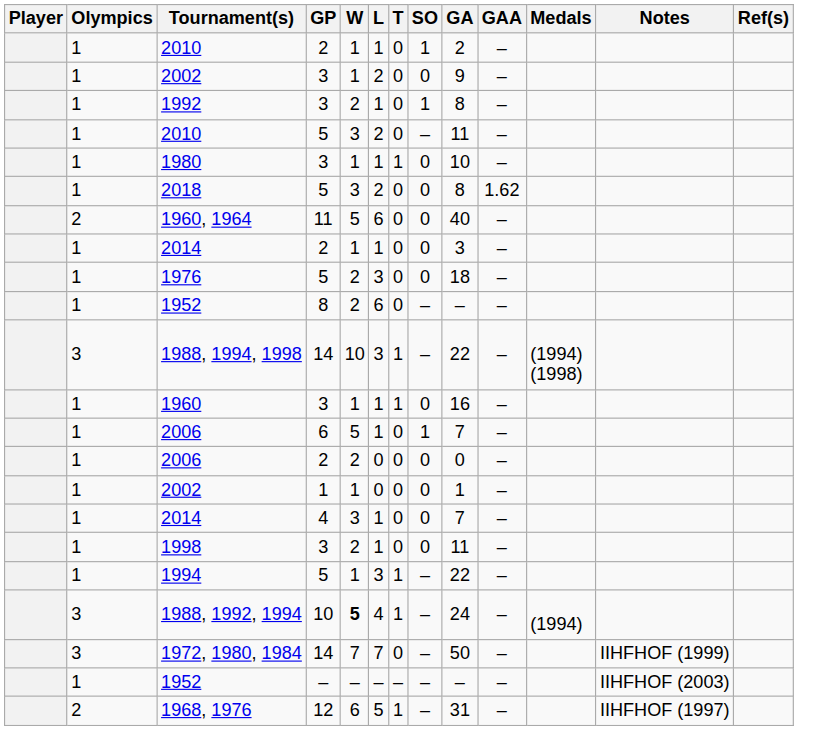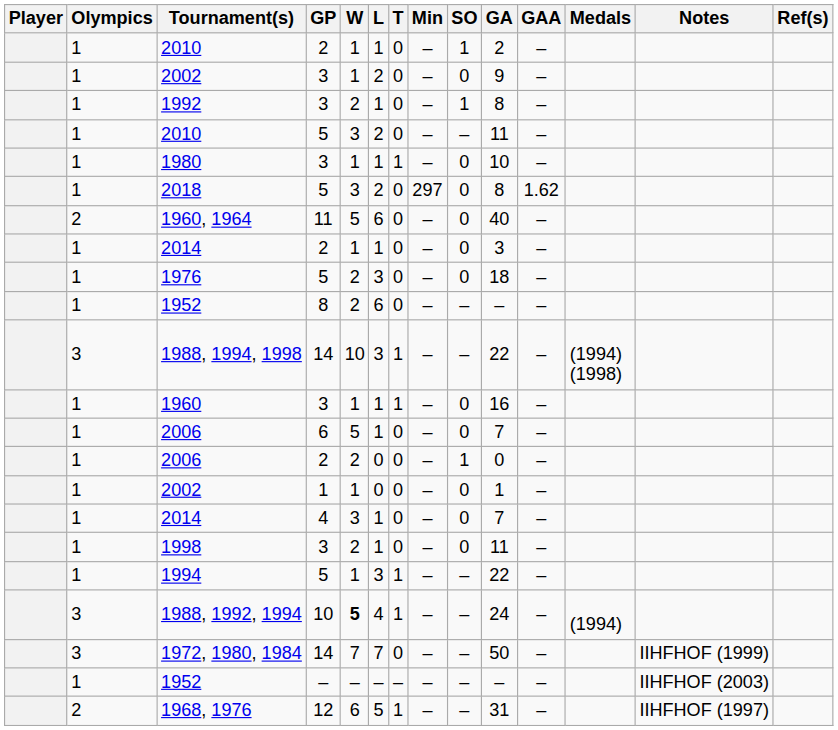 <table class="wikitable sortable plainrowheaders" style="text-align:center;">
 <tr>
 <th scope="col">Player</th>
 <th scope="col">Olympics</th>
 <th scope="col" data-sort-type="text">Tournament(s)</th>
 <th scope="col">GP</th>
 <th scope="col">W</th>
 <th scope="col">L</th>
 <th scope="col">T</th>
+<th scope="col">Min</th>
 <th scope="col">SO</th>
 <th scope="col">GA</th>
 <th scope="col">GAA</th>
 <th scope="col">Medals</th>
 <th scope="col">Notes</th>
 <th scope="col" class="unsortable">Ref(s)</th>
 </tr>
 <tr>
 <th scope="row"></th>
 <td align=left>1</td>
 <td align=left><a href='#'>2010</a></td>
 <td>2</td>
 <td>1</td>
 <td>1</td>
 <td>0</td>
+<td>–</td>
 <td>1</td>
 <td>2</td>
 <td>–</td>
 <td align=left></td>
 <td></td>
 <td></td>
 </tr>
 <tr>
 <th scope="row"></th>
 <td align=left>1</td>
 <td align=left><a href='#'>2002</a></td>
 <td>3</td>
 <td>1</td>
 <td>2</td>
 <td>0</td>
+<td>–</td>
 <td>0</td>
 <td>9</td>
 <td>–</td>
 <td align=left></td>
 <td></td>
 <td></td>
 </tr>
 <tr>
 <th scope="row"></th>
 <td align=left>1</td>
 <td align=left><a href='#'>1992</a></td>
 <td>3</td>
 <td>2</td>
 <td>1</td>
 <td>0</td>
+<td>–</td>
 <td>1</td>
 <td>8</td>
 <td>–</td>
 <td align=left></td>
 <td></td>
 <td></td>
 </tr>
 <tr>
 <th scope="row"></th>
 <td align=left>1</td>
 <td align=left><a href='#'>2010</a></td>
 <td>5</td>
 <td>3</td>
 <td>2</td>
 <td>0</td>
 <td>–</td>
+<td>–</td>
 <td>11</td>
 <td>–</td>
 <td align=left></td>
 <td></td>
 <td></td>
 </tr>
 <tr>
 <th scope="row"></th>
 <td align=left>1</td>
 <td align=left><a href='#'>1980</a></td>
 <td>3</td>
 <td>1</td>
 <td>1</td>
 <td>1</td>
+<td>–</td>
 <td>0</td>
 <td>10</td>
 <td>–</td>
 <td align=left></td>
 <td></td>
 <td></td>
 </tr>
 <tr>
 <th scope="row"></th>
 <td align=left>1</td>
 <td align=left><a href='#'>2018</a></td>
 <td>5</td>
 <td>3</td>
 <td>2</td>
 <td>0</td>
+<td>297</td>
 <td>0</td>
 <td>8</td>
 <td>1.62</td>
 <td align=left></td>
 <td></td>
 <td></td>
 </tr>
 <tr>
 <th scope="row"></th>
 <td align=left>2</td>
 <td align=left><a href='#'>1960</a>, <a href='#'>1964</a></td>
 <td>11</td>
 <td>5</td>
 <td>6</td>
 <td>0</td>
+<td>–</td>
 <td>0</td>
 <td>40</td>
 <td>–</td>
 <td align=left></td>
 <td></td>
 <td></td>
 </tr>
 <tr>
 <th scope="row"></th>
 <td align=left>1</td>
 <td align=left><a href='#'>2014</a></td>
 <td>2</td>
 <td>1</td>
 <td>1</td>
 <td>0</td>
+<td>–</td>
 <td>0</td>
 <td>3</td>
 <td>–</td>
 <td align=left></td>
 <td></td>
 <td></td>
 </tr>
 <tr>
 <th scope="row"></th>
 <td align=left>1</td>
 <td align=left><a href='#'>1976</a></td>
 <td>5</td>
 <td>2</td>
 <td>3</td>
 <td>0</td>
+<td>–</td>
 <td>0</td>
 <td>18</td>
 <td>–</td>
 <td align=left></td>
 <td></td>
 <td></td>
 </tr>
 <tr>
 <th scope="row"></th>
 <td align=left>1</td>
 <td align=left><a href='#'>1952</a></td>
 <td>8</td>
 <td>2</td>
 <td>6</td>
 <td>0</td>
 <td>–</td>
 <td>–</td>
 <td>–</td>
+<td>–</td>
 <td align=left></td>
 <td></td>
 <td></td>
 </tr>
 <tr>
 <th scope="row"></th>
 <td align=left>3</td>
 <td align=left><a href='#'>1988</a>, <a href='#'>1994</a>, <a href='#'>1998</a></td>
 <td>14</td>
 <td>10</td>
 <td>3</td>
 <td>1</td>
+<td>–</td>
 <td>–</td>
 <td>22</td>
 <td>–</td>
 <td align=left> <br> (1994) <br> (1998)</td>
 <td></td>
 <td></td>
 </tr>
 <tr>
 <th scope="row"></th>
 <td align=left>1</td>
 <td align=left><a href='#'>1960</a></td>
 <td>3</td>
 <td>1</td>
 <td>1</td>
 <td>1</td>
+<td>–</td>
 <td>0</td>
 <td>16</td>
 <td>–</td>
 <td align=left></td>
 <td></td>
 <td></td>
 </tr>
 <tr>
 <th scope="row"></th>
 <td align=left>1</td>
 <td align=left><a href='#'>2006</a></td>
 <td>6</td>
 <td>5</td>
 <td>1</td>
 <td>0</td>
-<td>1</td>
+<td>–</td>
+<td>0</td>
 <td>7</td>
 <td>–</td>
 <td align=left></td>
 <td></td>
 <td></td>
 </tr>
 <tr>
 <th scope="row"></th>
 <td align=left>1</td>
 <td align=left><a href='#'>2006</a></td>
 <td>2</td>
 <td>2</td>
 <td>0</td>
 <td>0</td>
-<td>0</td>
+<td>–</td>
+<td>1</td>
 <td>0</td>
 <td>–</td>
 <td align=left></td>
 <td></td>
 <td></td>
 </tr>
 <tr>
 <th scope="row"></th>
 <td align=left>1</td>
 <td align=left><a href='#'>2002</a></td>
 <td>1</td>
 <td>1</td>
 <td>0</td>
 <td>0</td>
+<td>–</td>
 <td>0</td>
 <td>1</td>
 <td>–</td>
 <td align=left></td>
 <td></td>
 <td></td>
 </tr>
 <tr>
 <th scope="row"></th>
 <td align=left>1</td>
 <td align=left><a href='#'>2014</a></td>
 <td>4</td>
 <td>3</td>
 <td>1</td>
 <td>0</td>
+<td>–</td>
 <td>0</td>
 <td>7</td>
 <td>–</td>
 <td align=left></td>
 <td></td>
 <td></td>
 </tr>
 <tr>
 <th scope="row"></th>
 <td align=left>1</td>
 <td align=left><a href='#'>1998</a></td>
 <td>3</td>
 <td>2</td>
 <td>1</td>
 <td>0</td>
+<td>–</td>
 <td>0</td>
 <td>11</td>
 <td>–</td>
 <td align=left></td>
 <td></td>
 <td></td>
 </tr>
 <tr>
 <th scope="row"></th>
 <td align=left>1</td>
 <td align=left><a href='#'>1994</a></td>
 <td>5</td>
 <td>1</td>
 <td>3</td>
 <td>1</td>
 <td>–</td>
+<td>–</td>
 <td>22</td>
 <td>–</td>
 <td align=left></td>
 <td></td>
 <td></td>
 </tr>
 <tr>
 <th scope="row"></th>
 <td align=left>3</td>
 <td align=left><a href='#'>1988</a>, <a href='#'>1992</a>, <a href='#'>1994</a></td>
 <td>10</td>
 <td><strong>5</strong></td>
 <td>4</td>
 <td>1</td>
+<td>–</td>
 <td>–</td>
 <td>24</td>
 <td>–</td>
 <td align=left> <br> (1994)</td>
 <td></td>
 <td></td>
 </tr>
 <tr>
 <th scope="row"></th>
 <td align=left>3</td>
 <td align=left><a href='#'>1972</a>, <a href='#'>1980</a>, <a href='#'>1984</a></td>
 <td>14</td>
 <td>7</td>
 <td>7</td>
 <td>0</td>
 <td>–</td>
+<td>–</td>
 <td>50</td>
 <td>–</td>
 <td align=left></td>
 <td>IIHFHOF (1999)</td>
 <td></td>
 </tr>
 <tr>
 <th scope="row"></th>
 <td align=left>1</td>
 <td align=left><a href='#'>1952</a></td>
+<td>–</td>
 <td>–</td>
 <td>–</td>
 <td>–</td>
 <td>–</td>
 <td>–</td>
 <td>–</td>
 <td>–</td>
 <td align=left></td>
 <td>IIHFHOF (2003)</td>
 <td></td>
 </tr>
 <tr>
 <th scope="row"></th>
 <td align=left>2</td>
 <td align=left><a href='#'>1968</a>, <a href='#'>1976</a></td>
 <td>12</td>
 <td>6</td>
 <td>5</td>
 <td>1</td>
 <td>–</td>
+<td>–</td>
 <td>31</td>
 <td>–</td>
 <td align=left></td>
 <td>IIHFHOF (1997)</td>
 <td></td>
 </tr>
 </table>
